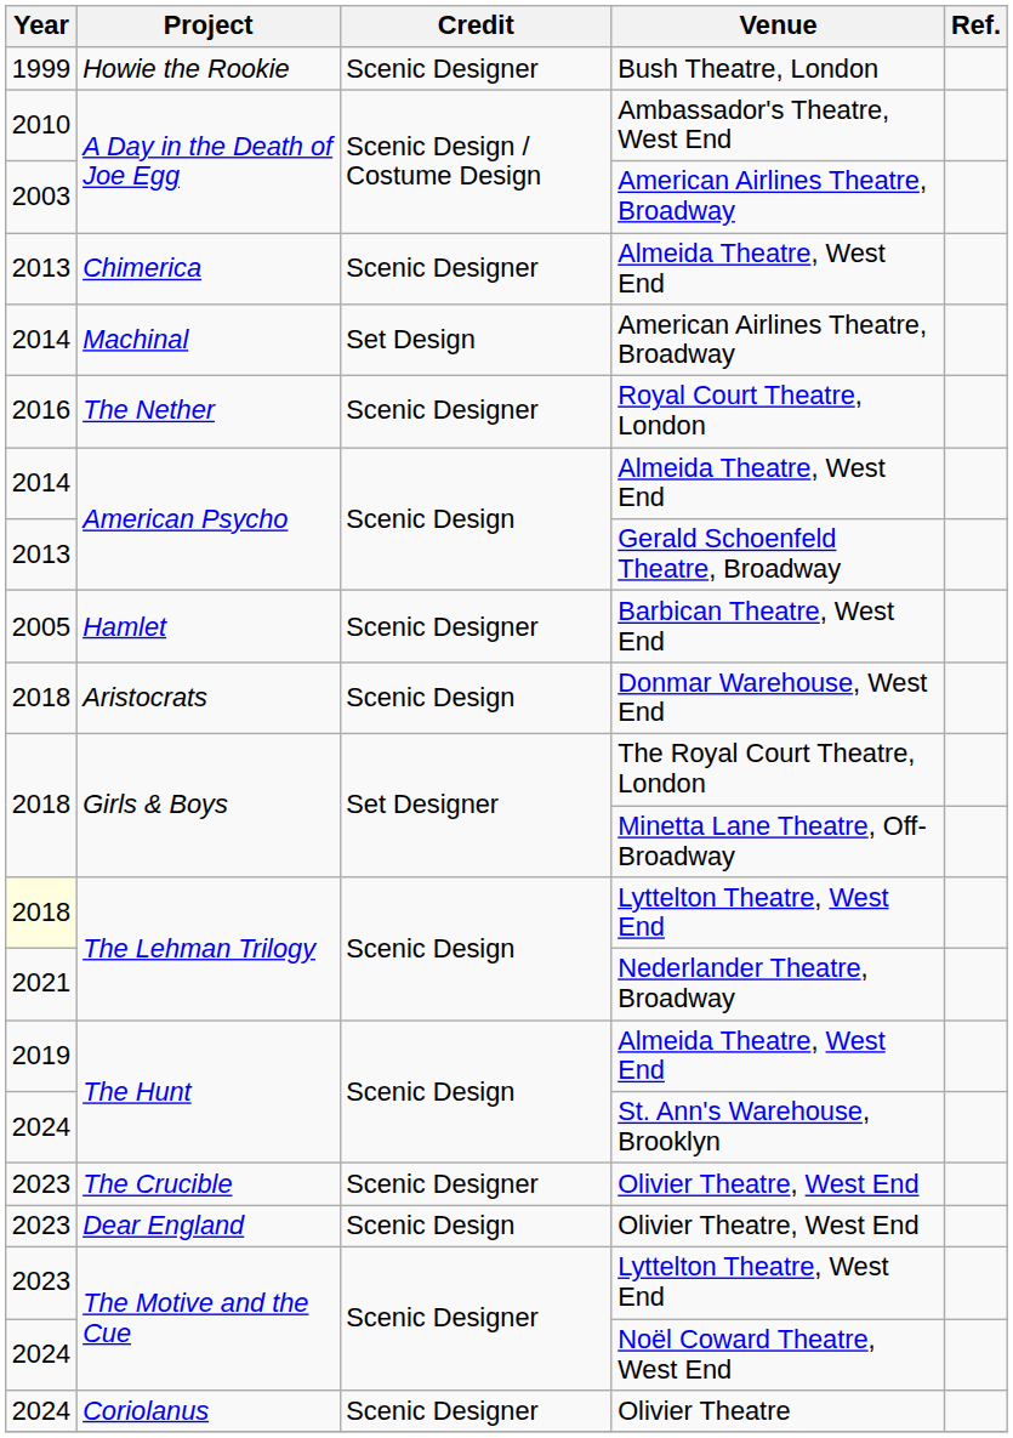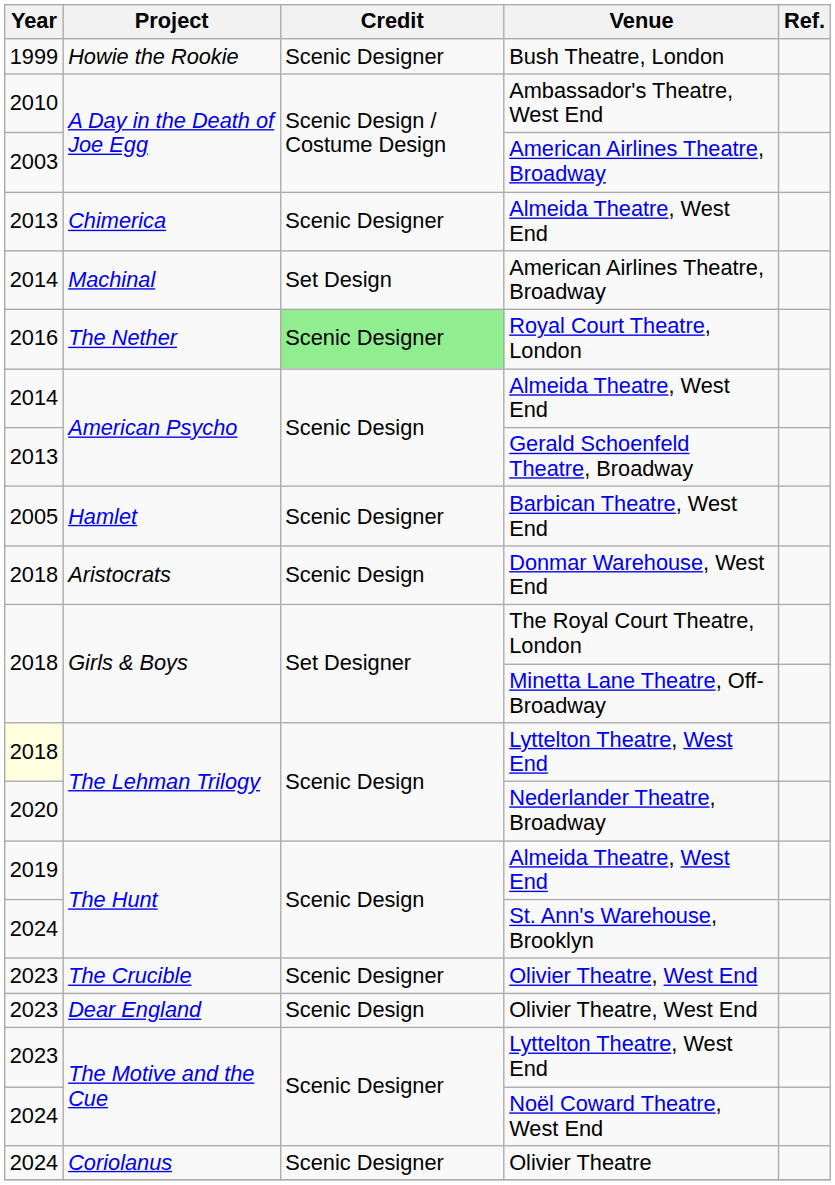 <table class = "wikitable unsortable">
 <tr>
 <th>Year</th>
 <th>Project</th>
 <th>Credit</th>
 <th>Venue</th>
 <th>Ref.</th>
 </tr>
 <tr>
 <td>1999</td>
 <td><em>Howie the Rookie</em></td>
 <td>Scenic Designer</td>
 <td>Bush Theatre, London</td>
 <td></td>
 </tr>
 <tr>
 <td>2010</td>
 <td rowspan=2><em><a href='#'>A Day in the Death of Joe Egg</a></em></td>
 <td rowspan=2>Scenic Design / Costume Design</td>
 <td>Ambassador's Theatre, West End</td>
 <td></td>
 </tr>
 <tr>
 <td>2003</td>
 <td><a href='#'>American Airlines Theatre</a>, <a href='#'>Broadway</a></td>
 <td></td>
 </tr>
 <tr>
 <td>2013</td>
 <td><em><a href='#'>Chimerica</a></em></td>
 <td>Scenic Designer</td>
 <td><a href='#'>Almeida Theatre</a>, West End</td>
 <td></td>
 </tr>
 <tr>
 <td>2014</td>
 <td><em><a href='#'>Machinal</a></em></td>
 <td>Set Design</td>
 <td>American Airlines Theatre, Broadway</td>
 <td></td>
 </tr>
 <tr>
 <td>2016</td>
 <td><em><a href='#'>The Nether</a></em></td>
-<td>Scenic Designer</td>
+<td style="background: lightgreen;">Scenic Designer</td>
 <td><a href='#'>Royal Court Theatre</a>, London</td>
 <td></td>
 </tr>
 <tr>
 <td>2014</td>
 <td rowspan=2><em><a href='#'>American Psycho</a></em></td>
 <td rowspan=2>Scenic Design</td>
 <td><a href='#'>Almeida Theatre</a>, West End</td>
 <td></td>
 </tr>
 <tr>
 <td>2013</td>
 <td><a href='#'>Gerald Schoenfeld Theatre</a>, Broadway</td>
 <td></td>
 </tr>
 <tr>
 <td>2005</td>
 <td><em><a href='#'>Hamlet</a></em></td>
 <td>Scenic Designer</td>
 <td><a href='#'>Barbican Theatre</a>, West End</td>
 <td></td>
 </tr>
 <tr>
 <td>2018</td>
 <td><em>Aristocrats</em></td>
 <td>Scenic Design</td>
 <td><a href='#'>Donmar Warehouse</a>, West End</td>
 <td></td>
 </tr>
 <tr>
 <td rowspan=2>2018</td>
 <td rowspan=2><em>Girls & Boys</em></td>
 <td rowspan=2>Set Designer</td>
 <td>The Royal Court Theatre, London</td>
 <td></td>
 </tr>
 <tr>
 <td><a href='#'>Minetta Lane Theatre</a>, Off-Broadway</td>
 <td></td>
 </tr>
 <tr>
 <td style="background: lightyellow;">2018</td>
 <td rowspan=2><em><a href='#'>The Lehman Trilogy</a></em></td>
 <td rowspan=2>Scenic Design</td>
 <td><a href='#'>Lyttelton Theatre</a>, <a href='#'>West End</a></td>
 <td></td>
 </tr>
 <tr>
-<td>2021</td>
+<td>2020</td>
 <td><a href='#'>Nederlander Theatre</a>, Broadway</td>
 <td></td>
 </tr>
 <tr>
 <td>2019</td>
 <td rowspan=2><em><a href='#'>The Hunt</a></em></td>
 <td rowspan=2>Scenic Design</td>
 <td><a href='#'>Almeida Theatre</a>, <a href='#'>West End</a></td>
 <td></td>
 </tr>
 <tr>
 <td>2024</td>
 <td><a href='#'>St. Ann's Warehouse</a>, Brooklyn</td>
 <td></td>
 </tr>
 <tr>
 <td>2023</td>
 <td><em><a href='#'>The Crucible</a></em></td>
 <td>Scenic Designer</td>
 <td><a href='#'>Olivier Theatre</a>, <a href='#'>West End</a></td>
 <td></td>
 </tr>
 <tr>
 <td>2023</td>
 <td><em><a href='#'>Dear England</a></em></td>
 <td>Scenic Design</td>
 <td>Olivier Theatre, West End</td>
 <td></td>
 </tr>
 <tr>
 <td>2023</td>
 <td rowspan=2><em><a href='#'>The Motive and the Cue</a></em></td>
 <td rowspan=2>Scenic Designer</td>
 <td><a href='#'>Lyttelton Theatre</a>, West End</td>
 <td></td>
 </tr>
 <tr>
 <td>2024</td>
 <td><a href='#'>Noël Coward Theatre</a>, West End</td>
 <td></td>
 </tr>
 <tr>
 <td>2024</td>
 <td><em><a href='#'>Coriolanus</a></em></td>
 <td>Scenic Designer</td>
 <td>Olivier Theatre</td>
 <td></td>
 </tr>
 <tr>
 </tr>
 </table>
